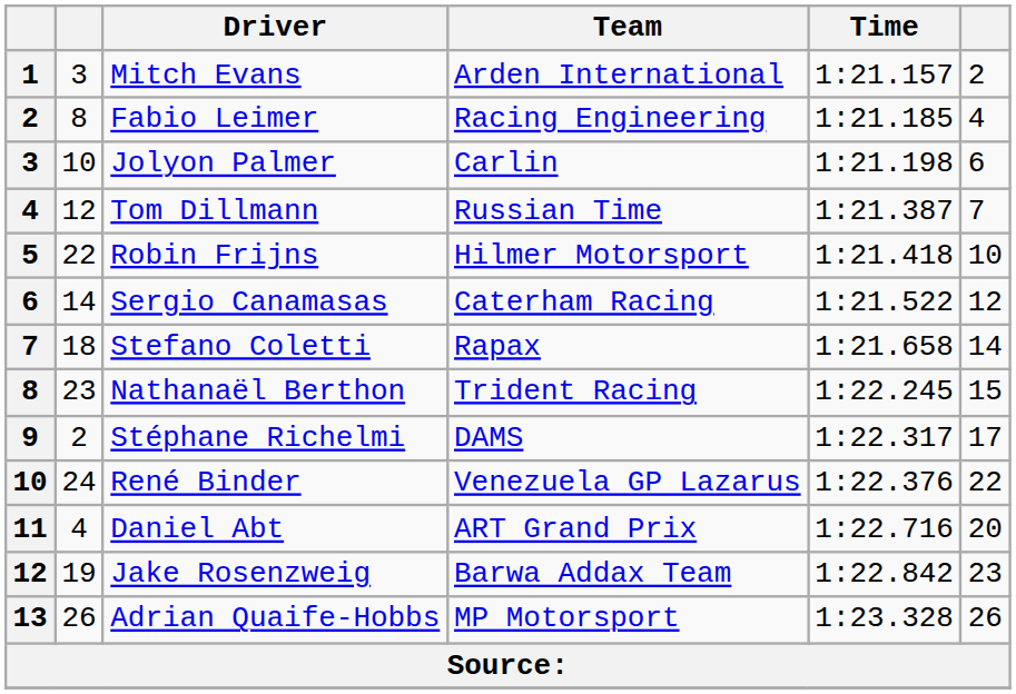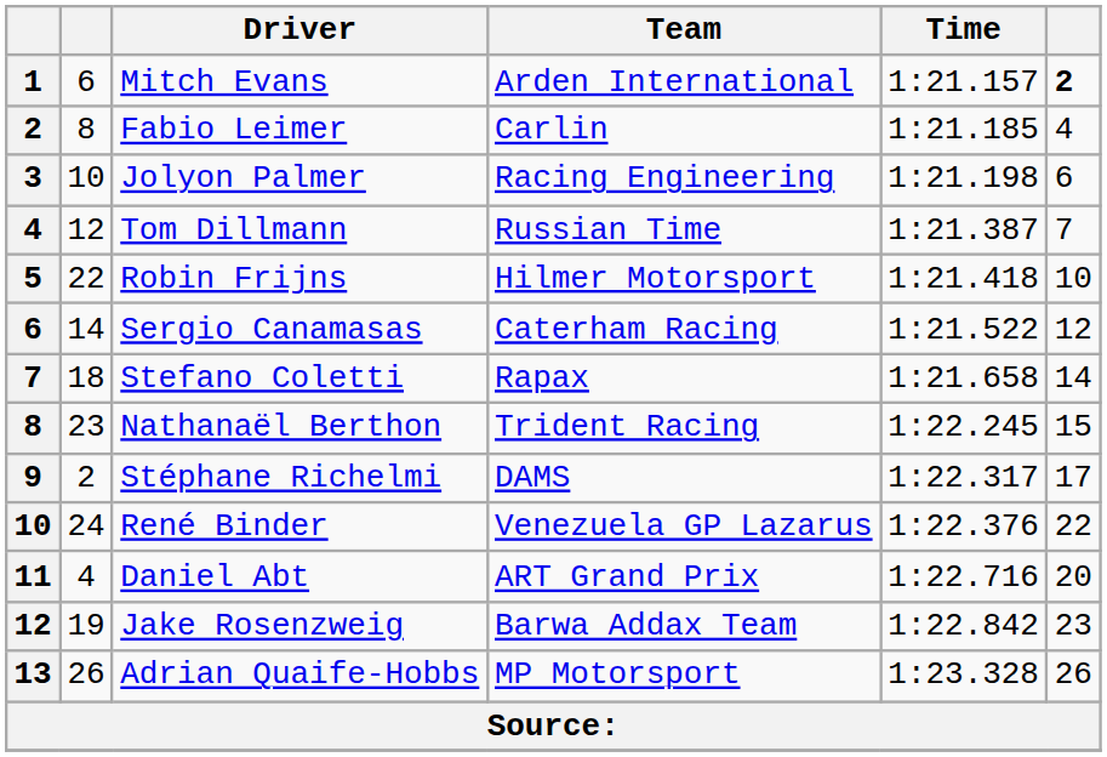 <table class="wikitable" style="font-size:85%">
 <tr>
 <th scope="col"></th>
 <th scope="col"></th>
 <th scope="col">Driver</th>
 <th scope="col">Team</th>
 <th scope="col">Time</th>
 <th scope="col"></th>
 </tr>
 <tr>
 <th scope="row">1</th>
-<td align="center">3</td>
+<td align="center">6</td>
 <td data-sort-value="EVA"> <a href='#'>Mitch Evans</a></td>
 <td><a href='#'>Arden International</a></td>
 <td>1:21.157</td>
-<td align="centre">2</td>
+<td align="centre"><strong>2</strong></td>
 </tr>
 <tr>
 <th scope="row">2</th>
 <td align="center">8</td>
 <td data-sort-value="LEI"> <a href='#'>Fabio Leimer</a></td>
-<td><a href='#'>Racing Engineering</a></td>
+<td><a href='#'>Carlin</a></td>
 <td>1:21.185</td>
 <td align="centre">4</td>
 </tr>
 <tr>
 <th scope="row">3</th>
 <td align="center">10</td>
 <td data-sort-value="PAL"> <a href='#'>Jolyon Palmer</a></td>
-<td><a href='#'>Carlin</a></td>
+<td><a href='#'>Racing Engineering</a></td>
 <td>1:21.198</td>
 <td align="centre">6</td>
 </tr>
 <tr>
 <th scope="row">4</th>
 <td align="center">12</td>
 <td data-sort-value="DIL"> <a href='#'>Tom Dillmann</a></td>
 <td><a href='#'>Russian Time</a></td>
 <td>1:21.387</td>
 <td align="centre">7</td>
 </tr>
 <tr>
 <th scope="row">5</th>
 <td align="center">22</td>
 <td data-sort-value="FRI"> <a href='#'>Robin Frijns</a></td>
 <td><a href='#'>Hilmer Motorsport</a></td>
 <td>1:21.418</td>
 <td align="centre">10</td>
 </tr>
 <tr>
 <th scope="row">6</th>
 <td align="center">14</td>
 <td data-sort-value="CAN"> <a href='#'>Sergio Canamasas</a></td>
 <td><a href='#'>Caterham Racing</a></td>
 <td>1:21.522</td>
 <td align="centre">12</td>
 </tr>
 <tr>
 <th scope="row">7</th>
 <td align="center">18</td>
 <td data-sort-value="COL"> <a href='#'>Stefano Coletti</a></td>
 <td><a href='#'>Rapax</a></td>
 <td>1:21.658</td>
 <td align="centre">14</td>
 </tr>
 <tr>
 <th scope="row">8</th>
 <td align="center">23</td>
 <td data-sort-value="BER"> <a href='#'>Nathanaël Berthon</a></td>
 <td><a href='#'>Trident Racing</a></td>
 <td>1:22.245</td>
 <td align="centre">15</td>
 </tr>
 <tr>
 <th scope="row">9</th>
 <td align="center">2</td>
 <td data-sort-value="RIC"> <a href='#'>Stéphane Richelmi</a></td>
 <td><a href='#'>DAMS</a></td>
 <td>1:22.317</td>
 <td align="centre">17</td>
 </tr>
 <tr>
 <th scope="row">10</th>
 <td align="center">24</td>
 <td data-sort-value="BIN"> <a href='#'>René Binder</a></td>
 <td><a href='#'>Venezuela GP Lazarus</a></td>
 <td>1:22.376</td>
 <td align="centre">22</td>
 </tr>
 <tr>
 <th scope="row">11</th>
 <td align="center">4</td>
 <td data-sort-value="ABT"> <a href='#'>Daniel Abt</a></td>
 <td><a href='#'>ART Grand Prix</a></td>
 <td>1:22.716</td>
 <td align="centre">20</td>
 </tr>
 <tr>
 <th scope="row">12</th>
 <td align="center">19</td>
 <td data-sort-value="ROS"> <a href='#'>Jake Rosenzweig</a></td>
 <td><a href='#'>Barwa Addax Team</a></td>
 <td>1:22.842</td>
 <td align="centre">23</td>
 </tr>
 <tr>
 <th scope="row">13</th>
 <td align="center">26</td>
 <td data-sort-value="QUA"> <a href='#'>Adrian Quaife-Hobbs</a></td>
 <td><a href='#'>MP Motorsport</a></td>
 <td>1:23.328</td>
 <td align="centre">26</td>
 </tr>
 <tr class="sortbottom">
 <th colspan="6">Source:</th>
 </tr>
 <tr>
 </tr>
 </table>
